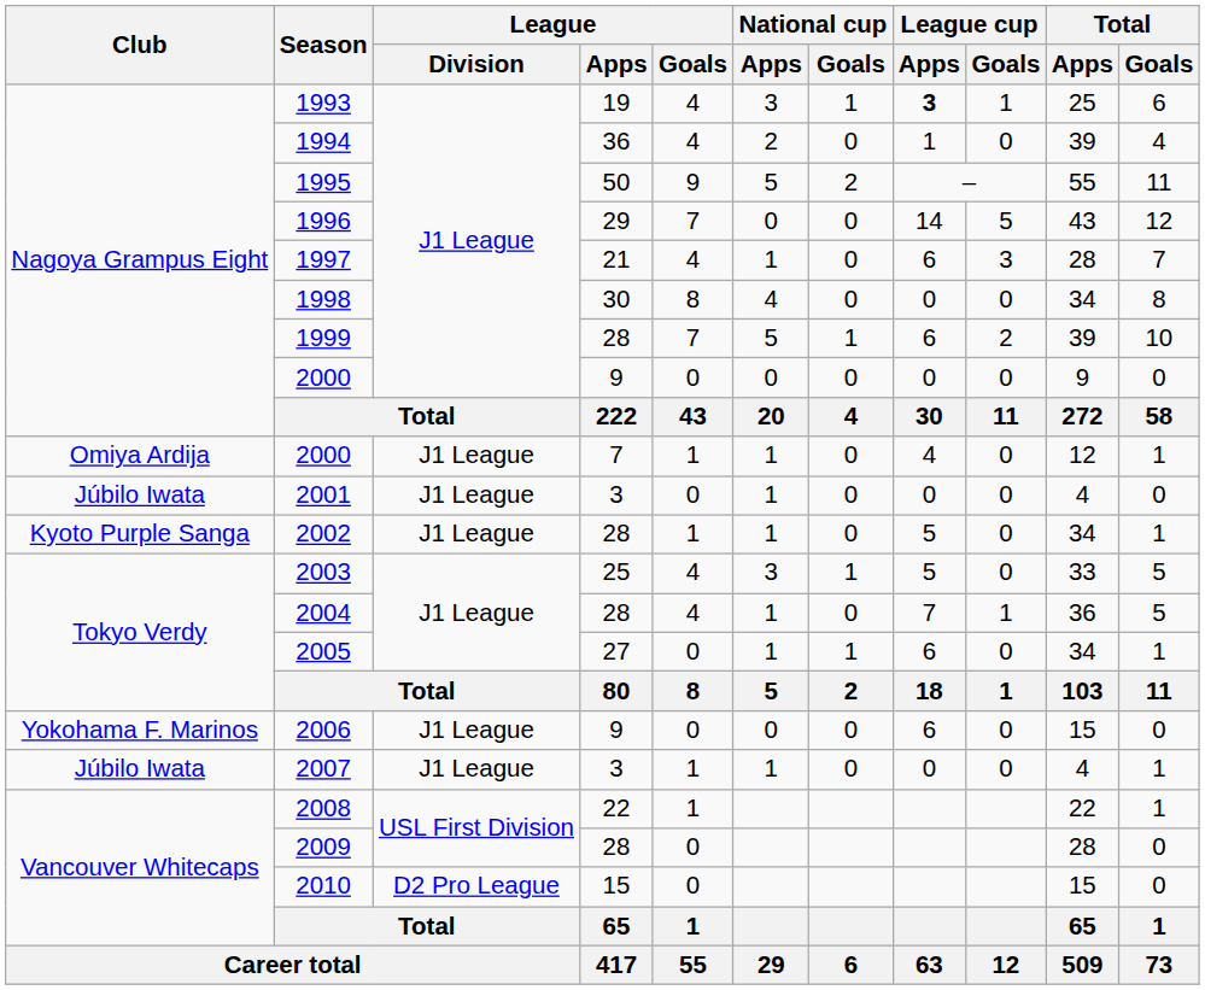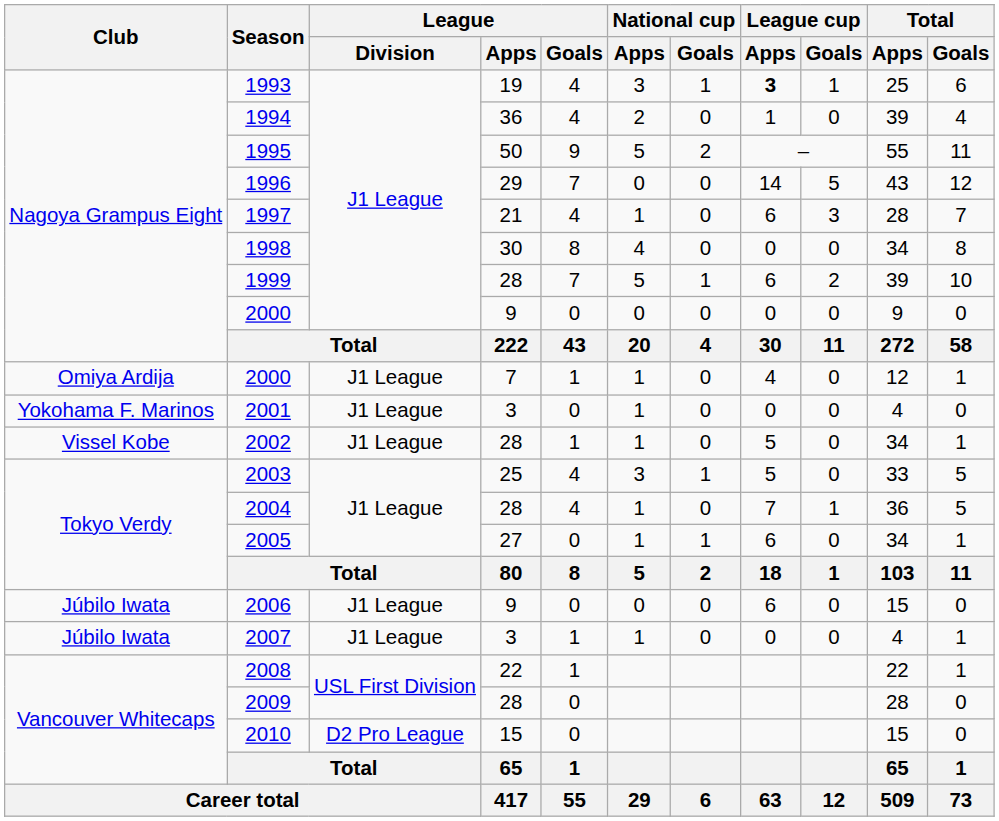 <table class="wikitable" style="text-align:center">
 <tr>
 <th rowspan="2">Club</th>
 <th rowspan="2">Season</th>
 <th colspan="3">League</th>
 <th colspan="2">National cup</th>
 <th colspan="2">League cup</th>
 <th colspan="2">Total</th>
 </tr>
 <tr>
 <th>Division</th>
 <th>Apps</th>
 <th>Goals</th>
 <th>Apps</th>
 <th>Goals</th>
 <th>Apps</th>
 <th>Goals</th>
 <th>Apps</th>
 <th>Goals</th>
 </tr>
 <tr>
 <td rowspan="9"><a href='#'>Nagoya Grampus Eight</a></td>
 <td><a href='#'>1993</a></td>
 <td rowspan="8"><a href='#'>J1 League</a></td>
 <td>19</td>
 <td>4</td>
 <td>3</td>
 <td>1</td>
 <td><strong>3</strong></td>
 <td>1</td>
 <td>25</td>
 <td>6</td>
 </tr>
 <tr>
 <td><a href='#'>1994</a></td>
 <td>36</td>
 <td>4</td>
 <td>2</td>
 <td>0</td>
 <td>1</td>
 <td>0</td>
 <td>39</td>
 <td>4</td>
 </tr>
 <tr>
 <td><a href='#'>1995</a></td>
 <td>50</td>
 <td>9</td>
 <td>5</td>
 <td>2</td>
 <td colspan="2">–</td>
 <td>55</td>
 <td>11</td>
 </tr>
 <tr>
 <td><a href='#'>1996</a></td>
 <td>29</td>
 <td>7</td>
 <td>0</td>
 <td>0</td>
 <td>14</td>
 <td>5</td>
 <td>43</td>
 <td>12</td>
 </tr>
 <tr>
 <td><a href='#'>1997</a></td>
 <td>21</td>
 <td>4</td>
 <td>1</td>
 <td>0</td>
 <td>6</td>
 <td>3</td>
 <td>28</td>
 <td>7</td>
 </tr>
 <tr>
 <td><a href='#'>1998</a></td>
 <td>30</td>
 <td>8</td>
 <td>4</td>
 <td>0</td>
 <td>0</td>
 <td>0</td>
 <td>34</td>
 <td>8</td>
 </tr>
 <tr>
 <td><a href='#'>1999</a></td>
 <td>28</td>
 <td>7</td>
 <td>5</td>
 <td>1</td>
 <td>6</td>
 <td>2</td>
 <td>39</td>
 <td>10</td>
 </tr>
 <tr>
 <td><a href='#'>2000</a></td>
 <td>9</td>
 <td>0</td>
 <td>0</td>
 <td>0</td>
 <td>0</td>
 <td>0</td>
 <td>9</td>
 <td>0</td>
 </tr>
 <tr>
 <th colspan="2">Total</th>
 <th>222</th>
 <th>43</th>
 <th>20</th>
 <th>4</th>
 <th>30</th>
 <th>11</th>
 <th>272</th>
 <th>58</th>
 </tr>
 <tr>
 <td><a href='#'>Omiya Ardija</a></td>
 <td><a href='#'>2000</a></td>
 <td>J1 League</td>
 <td>7</td>
 <td>1</td>
 <td>1</td>
 <td>0</td>
 <td>4</td>
 <td>0</td>
 <td>12</td>
 <td>1</td>
 </tr>
 <tr>
-<td><a href='#'>Júbilo Iwata</a></td>
+<td><a href='#'>Yokohama F. Marinos</a></td>
 <td><a href='#'>2001</a></td>
 <td>J1 League</td>
 <td>3</td>
 <td>0</td>
 <td>1</td>
 <td>0</td>
 <td>0</td>
 <td>0</td>
 <td>4</td>
 <td>0</td>
 </tr>
 <tr>
-<td><a href='#'>Kyoto Purple Sanga</a></td>
+<td><a href='#'>Vissel Kobe</a></td>
 <td><a href='#'>2002</a></td>
 <td>J1 League</td>
 <td>28</td>
 <td>1</td>
 <td>1</td>
 <td>0</td>
 <td>5</td>
 <td>0</td>
 <td>34</td>
 <td>1</td>
 </tr>
 <tr>
 <td rowspan="4"><a href='#'>Tokyo Verdy</a></td>
 <td><a href='#'>2003</a></td>
 <td rowspan="3">J1 League</td>
 <td>25</td>
 <td>4</td>
 <td>3</td>
 <td>1</td>
 <td>5</td>
 <td>0</td>
 <td>33</td>
 <td>5</td>
 </tr>
 <tr>
 <td><a href='#'>2004</a></td>
 <td>28</td>
 <td>4</td>
 <td>1</td>
 <td>0</td>
 <td>7</td>
 <td>1</td>
 <td>36</td>
 <td>5</td>
 </tr>
 <tr>
 <td><a href='#'>2005</a></td>
 <td>27</td>
 <td>0</td>
 <td>1</td>
 <td>1</td>
 <td>6</td>
 <td>0</td>
 <td>34</td>
 <td>1</td>
 </tr>
 <tr>
 <th colspan="2">Total</th>
 <th>80</th>
 <th>8</th>
 <th>5</th>
 <th>2</th>
 <th>18</th>
 <th>1</th>
 <th>103</th>
 <th>11</th>
 </tr>
 <tr>
-<td><a href='#'>Yokohama F. Marinos</a></td>
+<td><a href='#'>Júbilo Iwata</a></td>
 <td><a href='#'>2006</a></td>
 <td>J1 League</td>
 <td>9</td>
 <td>0</td>
 <td>0</td>
 <td>0</td>
 <td>6</td>
 <td>0</td>
 <td>15</td>
 <td>0</td>
 </tr>
 <tr>
 <td><a href='#'>Júbilo Iwata</a></td>
 <td><a href='#'>2007</a></td>
 <td>J1 League</td>
 <td>3</td>
 <td>1</td>
 <td>1</td>
 <td>0</td>
 <td>0</td>
 <td>0</td>
 <td>4</td>
 <td>1</td>
 </tr>
 <tr>
 <td rowspan="4"><a href='#'>Vancouver Whitecaps</a></td>
 <td><a href='#'>2008</a></td>
 <td rowspan="2"><a href='#'>USL First Division</a></td>
 <td>22</td>
 <td>1</td>
 <td></td>
 <td></td>
 <td></td>
 <td></td>
 <td>22</td>
 <td>1</td>
 </tr>
 <tr>
 <td><a href='#'>2009</a></td>
 <td>28</td>
 <td>0</td>
 <td></td>
 <td></td>
 <td></td>
 <td></td>
 <td>28</td>
 <td>0</td>
 </tr>
 <tr>
 <td><a href='#'>2010</a></td>
 <td><a href='#'>D2 Pro League</a></td>
 <td>15</td>
 <td>0</td>
 <td></td>
 <td></td>
 <td></td>
 <td></td>
 <td>15</td>
 <td>0</td>
 </tr>
 <tr>
 <th colspan="2">Total</th>
 <th>65</th>
 <th>1</th>
 <th></th>
 <th></th>
 <th></th>
 <th></th>
 <th>65</th>
 <th>1</th>
 </tr>
 <tr>
 <th colspan="3">Career total</th>
 <th>417</th>
 <th>55</th>
 <th>29</th>
 <th>6</th>
 <th>63</th>
 <th>12</th>
 <th>509</th>
 <th>73</th>
 </tr>
 </table>
